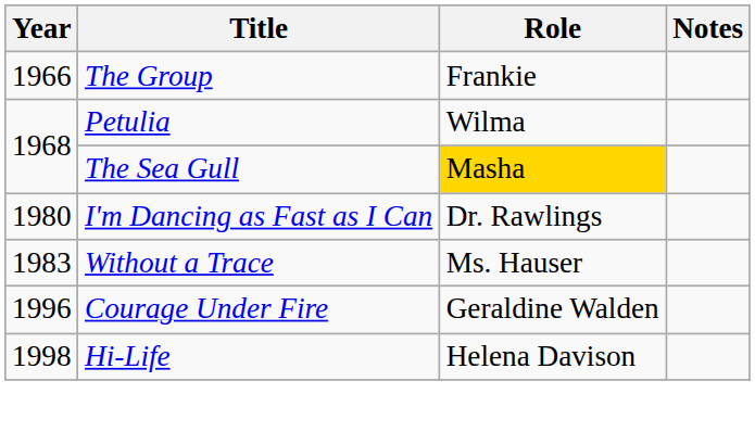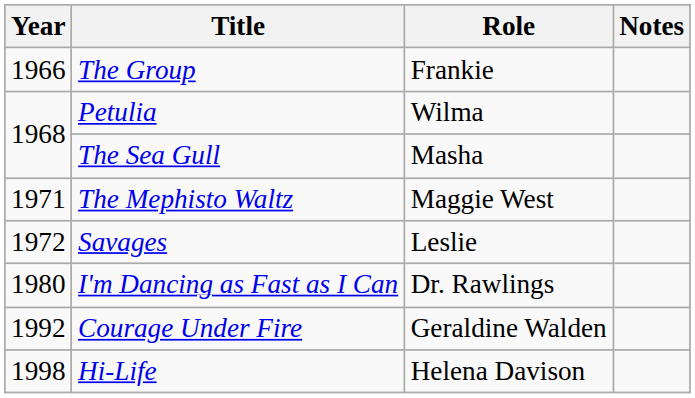 <table class="wikitable sortable">
 <tr>
 <th>Year</th>
 <th>Title</th>
 <th>Role</th>
 <th class="unsortable">Notes</th>
 </tr>
 <tr>
 <td>1966</td>
 <td><em><a href='#'>The Group</a></em></td>
 <td>Frankie</td>
 <td></td>
 </tr>
 <tr>
 <td rowspan="2">1968</td>
 <td><em><a href='#'>Petulia</a></em></td>
 <td>Wilma</td>
 <td></td>
 </tr>
 <tr>
 <td><em><a href='#'>The Sea Gull</a></em></td>
-<td style="background: gold;">Masha</td>
+<td>Masha</td>
+<td></td>
+</tr>
+<tr>
+<td>1971</td>
+<td><em><a href='#'>The Mephisto Waltz</a></em></td>
+<td>Maggie West</td>
+<td></td>
+</tr>
+<tr>
+<td>1972</td>
+<td><em><a href='#'>Savages</a></em></td>
+<td>Leslie</td>
 <td></td>
 </tr>
 <tr>
 <td>1980</td>
 <td><em><a href='#'>I'm Dancing as Fast as I Can</a></em></td>
 <td>Dr. Rawlings</td>
 <td></td>
 </tr>
 <tr>
-<td>1983</td>
-<td><em><a href='#'>Without a Trace</a></em></td>
-<td>Ms. Hauser</td>
-<td></td>
-</tr>
-<tr>
-<td>1996</td>
+<td>1992</td>
 <td><em><a href='#'>Courage Under Fire</a></em></td>
 <td>Geraldine Walden</td>
 <td></td>
 </tr>
 <tr>
 <td>1998</td>
 <td><em><a href='#'>Hi-Life</a></em></td>
 <td>Helena Davison</td>
 <td></td>
 </tr>
 </table>
